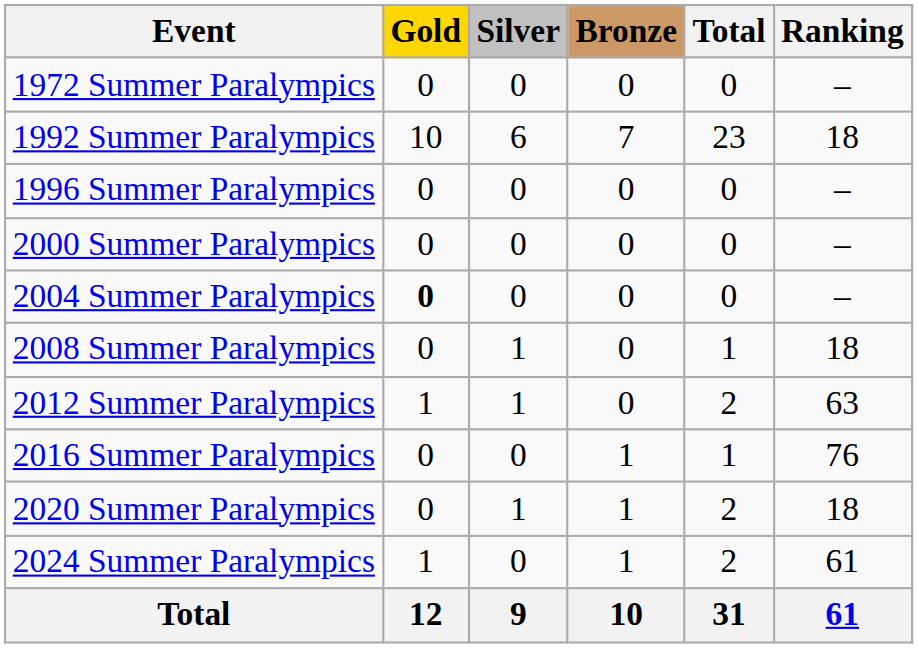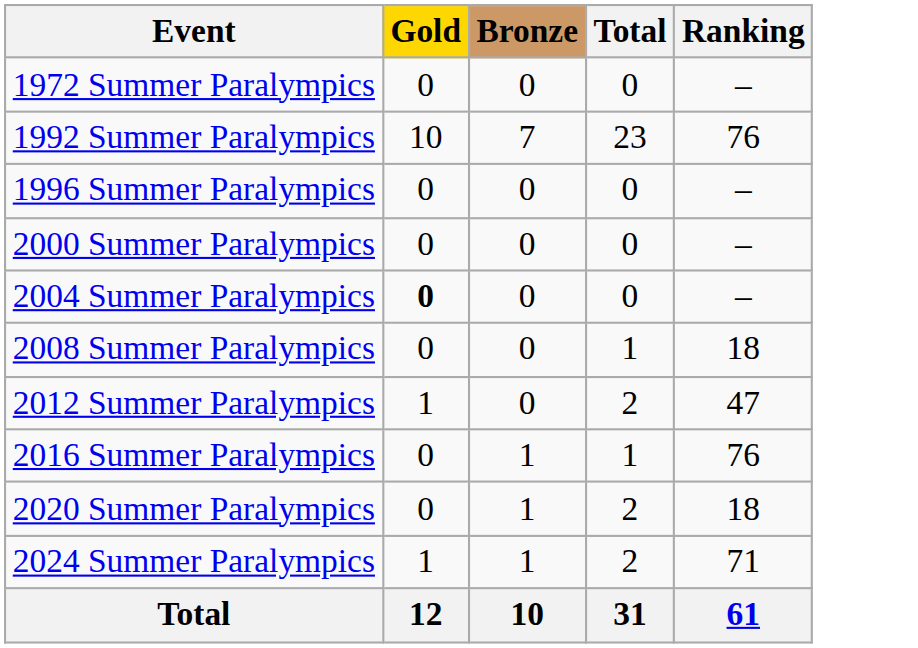 <table class="wikitable sortable" style="text-align:center;">
 <tr>
 <th>Event</th>
 <td style="background:gold; font-weight:bold;">Gold</td>
-<td style="background:silver; font-weight:bold;">Silver</td>
 <td style="background:#cc9966; font-weight:bold;">Bronze</td>
 <th>Total</th>
 <th>Ranking</th>
 </tr>
 <tr>
 <td> <a href='#'>1972 Summer Paralympics</a></td>
 <td>0</td>
 <td>0</td>
 <td>0</td>
-<td>0</td>
 <td>–</td>
 </tr>
 <tr>
 <td> <a href='#'>1992 Summer Paralympics</a></td>
 <td>10</td>
-<td>6</td>
 <td>7</td>
 <td>23</td>
-<td>18</td>
+<td>76</td>
 </tr>
 <tr>
 <td> <a href='#'>1996 Summer Paralympics</a></td>
-<td>0</td>
 <td>0</td>
 <td>0</td>
 <td>0</td>
 <td>–</td>
 </tr>
 <tr>
 <td> <a href='#'>2000 Summer Paralympics</a></td>
 <td>0</td>
 <td>0</td>
 <td>0</td>
-<td>0</td>
 <td>–</td>
 </tr>
 <tr>
 <td> <a href='#'>2004 Summer Paralympics</a></td>
 <td><strong>0</strong></td>
 <td>0</td>
 <td>0</td>
-<td>0</td>
 <td>–</td>
 </tr>
 <tr>
 <td> <a href='#'>2008 Summer Paralympics</a></td>
 <td>0</td>
-<td>1</td>
 <td>0</td>
 <td>1</td>
 <td>18</td>
 </tr>
 <tr>
 <td> <a href='#'>2012 Summer Paralympics</a></td>
 <td>1</td>
-<td>1</td>
 <td>0</td>
 <td>2</td>
-<td>63</td>
+<td>47</td>
 </tr>
 <tr>
 <td> <a href='#'>2016 Summer Paralympics</a></td>
-<td>0</td>
 <td>0</td>
 <td>1</td>
 <td>1</td>
 <td>76</td>
 </tr>
 <tr>
 <td> <a href='#'>2020 Summer Paralympics</a></td>
 <td>0</td>
 <td>1</td>
-<td>1</td>
 <td>2</td>
 <td>18</td>
 </tr>
 <tr>
 <td> <a href='#'>2024 Summer Paralympics</a></td>
 <td>1</td>
-<td>0</td>
 <td>1</td>
 <td>2</td>
-<td>61</td>
+<td>71</td>
 </tr>
 <tr>
 <th>Total</th>
 <th>12</th>
-<th>9</th>
 <th>10</th>
 <th>31</th>
 <th><a href='#'>61</a></th>
 </tr>
 </table>
